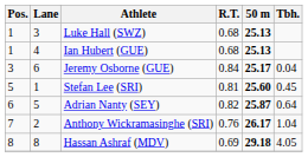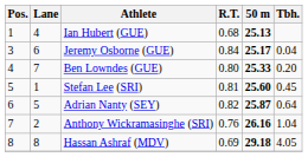 <table class="wikitable">
 <tr>
 <th>Pos.</th>
 <th>Lane</th>
 <th>Athlete</th>
 <th>R.T.</th>
 <th>50 m</th>
 <th>Tbh.</th>
-</tr>
-<tr>
-<td>1</td>
-<td>3</td>
-<td> <a href='#'>Luke Hall</a> (<a href='#'>SWZ</a>)</td>
-<td>0.68</td>
-<td><strong>25.13</strong></td>
-<td> </td>
 </tr>
 <tr>
 <td>1</td>
 <td>4</td>
 <td> <a href='#'>Ian Hubert</a> (<a href='#'>GUE</a>)</td>
 <td>0.68</td>
 <td><strong>25.13</strong></td>
 <td> </td>
 </tr>
 <tr>
 <td>3</td>
 <td>6</td>
 <td> <a href='#'>Jeremy Osborne</a> (<a href='#'>GUE</a>)</td>
 <td>0.84</td>
 <td><strong>25.17</strong></td>
 <td>0.04</td>
+</tr>
+<tr>
+<td>4</td>
+<td>7</td>
+<td> <a href='#'>Ben Lowndes</a> (<a href='#'>GUE</a>)</td>
+<td>0.80</td>
+<td><strong>25.33</strong></td>
+<td>0.20</td>
 </tr>
 <tr>
 <td>5</td>
 <td>1</td>
 <td> <a href='#'>Stefan Lee</a> (<a href='#'>SRI</a>)</td>
 <td>0.81</td>
 <td><strong>25.60</strong></td>
 <td>0.45</td>
 </tr>
 <tr>
 <td>6</td>
 <td>5</td>
 <td> <a href='#'>Adrian Nanty</a> (<a href='#'>SEY</a>)</td>
 <td>0.82</td>
 <td><strong>25.87</strong></td>
 <td>0.64</td>
 </tr>
 <tr>
 <td>7</td>
 <td>2</td>
 <td> <a href='#'>Anthony Wickramasinghe</a> (<a href='#'>SRI</a>)</td>
 <td>0.76</td>
-<td><strong>26.17</strong></td>
+<td><strong>26.16</strong></td>
 <td>1.04</td>
 </tr>
 <tr>
 <td>8</td>
 <td>8</td>
 <td> <a href='#'>Hassan Ashraf</a> (<a href='#'>MDV</a>)</td>
 <td>0.69</td>
 <td><strong>29.18</strong></td>
 <td>4.05</td>
 </tr>
 <tr>
 </tr>
 </table>
